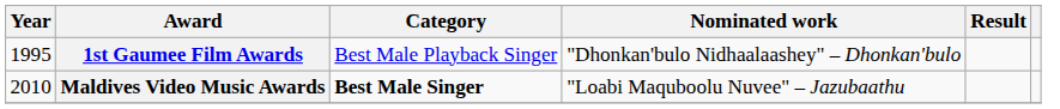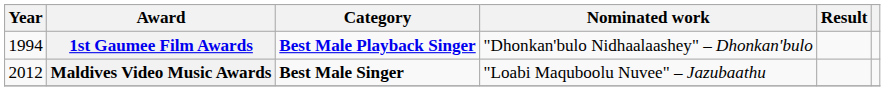 <table class="wikitable plainrowheaders sortable">
 <tr>
 <th scope="col">Year</th>
 <th scope="col">Award</th>
 <th scope="col">Category</th>
 <th scope="col">Nominated work</th>
 <th scope="col">Result</th>
 <th scope="col" class="unsortable"></th>
 </tr>
 <tr>
-<td>1995</td>
+<td>1994</td>
 <th scope="row"><a href='#'>1st Gaumee Film Awards</a></th>
-<td><a href='#'>Best Male Playback Singer</a></td>
+<td><strong><a href='#'>Best Male Playback Singer</a></strong></td>
 <td>"Dhonkan'bulo Nidhaalaashey" – <em>Dhonkan'bulo</em></td>
 <td></td>
 <td style="text-align:center;"></td>
 </tr>
 <tr>
-<td>2010</td>
+<td>2012</td>
 <th scope="row">Maldives Video Music Awards</th>
 <td><strong>Best Male Singer</strong></td>
 <td>"Loabi Maquboolu Nuvee" – <em>Jazubaathu</em></td>
 <td></td>
 <td style="text-align:center;"></td>
 </tr>
 <tr>
 </tr>
 </table>
